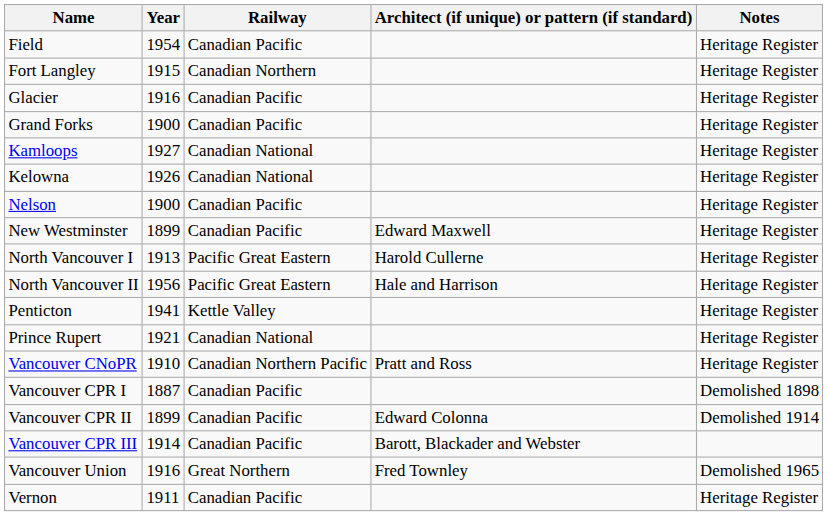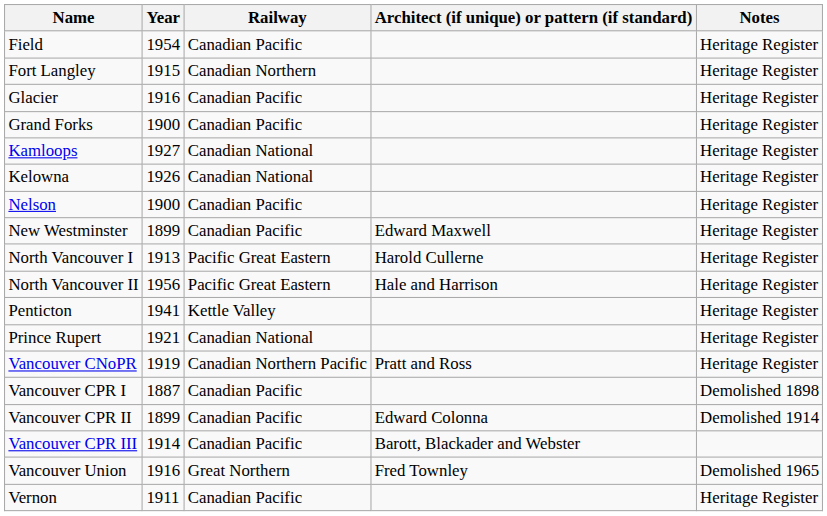 <table class="wikitable sortable">
 <tr>
 <th>Name</th>
 <th>Year</th>
 <th>Railway</th>
 <th>Architect (if unique) or pattern (if standard)</th>
 <th>Notes</th>
 </tr>
 <tr>
 <td>Field</td>
 <td>1954</td>
 <td>Canadian Pacific</td>
 <td></td>
 <td>Heritage Register</td>
 </tr>
 <tr>
 <td>Fort Langley</td>
 <td>1915</td>
 <td>Canadian Northern</td>
 <td></td>
 <td>Heritage Register</td>
 </tr>
 <tr>
 <td>Glacier</td>
 <td>1916</td>
 <td>Canadian Pacific</td>
 <td></td>
 <td>Heritage Register</td>
 </tr>
 <tr>
 <td>Grand Forks</td>
 <td>1900</td>
 <td>Canadian Pacific</td>
 <td></td>
 <td>Heritage Register</td>
 </tr>
 <tr>
 <td><a href='#'>Kamloops</a></td>
 <td>1927</td>
 <td>Canadian National</td>
 <td></td>
 <td>Heritage Register</td>
 </tr>
 <tr>
 <td>Kelowna</td>
 <td>1926</td>
 <td>Canadian National</td>
 <td></td>
 <td>Heritage Register</td>
 </tr>
 <tr>
 <td><a href='#'>Nelson</a></td>
 <td>1900</td>
 <td>Canadian Pacific</td>
 <td></td>
 <td>Heritage Register</td>
 </tr>
 <tr>
 <td>New Westminster</td>
 <td>1899</td>
 <td>Canadian Pacific</td>
 <td>Edward Maxwell</td>
 <td>Heritage Register</td>
 </tr>
 <tr>
 <td>North Vancouver I</td>
 <td>1913</td>
 <td>Pacific Great Eastern</td>
 <td>Harold Cullerne</td>
 <td>Heritage Register</td>
 </tr>
 <tr>
 <td>North Vancouver II</td>
 <td>1956</td>
 <td>Pacific Great Eastern</td>
 <td>Hale and Harrison</td>
 <td>Heritage Register</td>
 </tr>
 <tr>
 <td>Penticton</td>
 <td>1941</td>
 <td>Kettle Valley</td>
 <td></td>
 <td>Heritage Register</td>
 </tr>
 <tr>
 <td>Prince Rupert</td>
 <td>1921</td>
 <td>Canadian National</td>
 <td></td>
 <td>Heritage Register</td>
 </tr>
 <tr>
 <td><a href='#'>Vancouver CNoPR</a></td>
-<td>1910</td>
+<td>1919</td>
 <td>Canadian Northern Pacific</td>
 <td>Pratt and Ross</td>
 <td>Heritage Register</td>
 </tr>
 <tr>
 <td>Vancouver CPR I</td>
 <td>1887</td>
 <td>Canadian Pacific</td>
 <td></td>
 <td>Demolished 1898</td>
 </tr>
 <tr>
 <td>Vancouver CPR II</td>
 <td>1899</td>
 <td>Canadian Pacific</td>
 <td>Edward Colonna</td>
 <td>Demolished 1914</td>
 </tr>
 <tr>
 <td><a href='#'>Vancouver CPR III</a></td>
 <td>1914</td>
 <td>Canadian Pacific</td>
 <td>Barott, Blackader and Webster</td>
 <td></td>
 </tr>
 <tr>
 <td>Vancouver Union</td>
 <td>1916</td>
 <td>Great Northern</td>
 <td>Fred Townley</td>
 <td>Demolished 1965</td>
 </tr>
 <tr>
 <td>Vernon</td>
 <td>1911</td>
 <td>Canadian Pacific</td>
 <td></td>
 <td>Heritage Register</td>
 </tr>
 </table>
